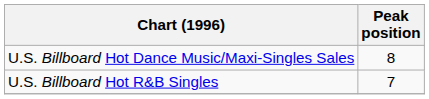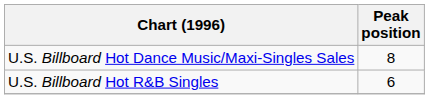 <table class="wikitable sortable">
 <tr>
 <th>Chart (1996)</th>
 <th>Peak<br>position</th>
 </tr>
 <tr>
 <td>U.S. <em>Billboard</em> <a href='#'>Hot Dance Music/Maxi-Singles Sales</a></td>
 <td align="center">8</td>
 </tr>
 <tr>
 <td>U.S. <em>Billboard</em> <a href='#'>Hot R&B Singles</a></td>
-<td align="center">7</td>
+<td align="center">6</td>
 </tr>
 <tr>
 </tr>
 </table>
